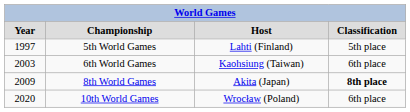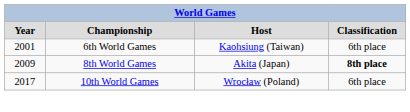 <table class="wikitable" style=font-size:90%>
 <tr align=center style="background:#B0C4DE;">
 <td colspan=4><strong><a href='#'>World Games</a></strong></td>
 </tr>
 <tr align=center bgcolor="#dddddd">
 <td width=50><strong>Year</strong></td>
 <td width=200><strong>Championship</strong></td>
 <td width=180><strong>Host</strong></td>
 <td width=100><strong>Classification</strong></td>
 </tr>
 <tr align=center>
-<td>1997</td>
-<td>5th World Games</td>
-<td><a href='#'>Lahti</a> (Finland)</td>
-<td align="center">5th place</td>
-</tr>
-<tr align=center>
-<td>2003</td>
+<td>2001</td>
 <td>6th World Games</td>
 <td><a href='#'>Kaohsiung</a> (Taiwan)</td>
 <td align="center">6th place</td>
 </tr>
 <tr align=center>
 <td>2009</td>
 <td><a href='#'>8th World Games</a></td>
 <td><a href='#'>Akita</a> (Japan)</td>
 <td align="center"><strong>8th place</strong></td>
 </tr>
 <tr align=center>
-<td>2020</td>
+<td>2017</td>
 <td><a href='#'>10th World Games</a></td>
 <td><a href='#'>Wrocław</a> (Poland)</td>
 <td align="center">6th place</td>
 </tr>
 </table>
